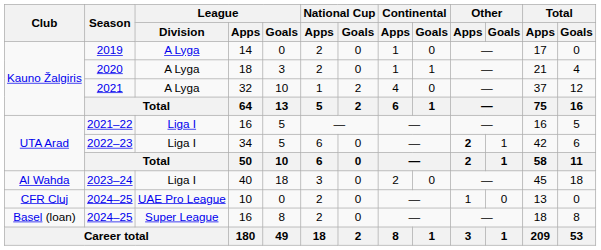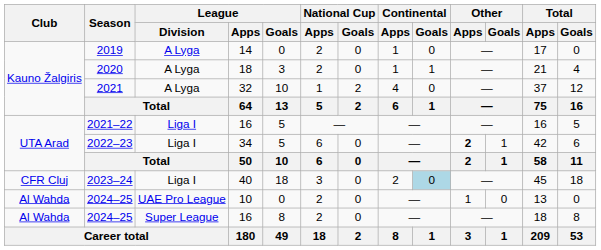 <table class="wikitable" style="text-align:center">
 <tr>
 <th rowspan="2">Club</th>
 <th rowspan="2">Season</th>
 <th colspan="3">League</th>
 <th colspan="2">National Cup</th>
 <th colspan="2">Continental</th>
 <th colspan="2">Other</th>
 <th colspan="2">Total</th>
 </tr>
 <tr>
 <th>Division</th>
 <th>Apps</th>
 <th>Goals</th>
 <th>Apps</th>
 <th>Goals</th>
 <th>Apps</th>
 <th>Goals</th>
 <th>Apps</th>
 <th>Goals</th>
 <th>Apps</th>
 <th>Goals</th>
 </tr>
 <tr>
 <td rowspan="4"><a href='#'>Kauno Žalgiris</a></td>
 <td><a href='#'>2019</a></td>
 <td><a href='#'>A Lyga</a></td>
 <td>14</td>
 <td>0</td>
 <td>2</td>
 <td>0</td>
 <td>1</td>
 <td>0</td>
 <td colspan="2">—</td>
 <td>17</td>
 <td>0</td>
 </tr>
 <tr>
 <td><a href='#'>2020</a></td>
 <td>A Lyga</td>
 <td>18</td>
 <td>3</td>
 <td>2</td>
 <td>0</td>
 <td>1</td>
 <td>1</td>
 <td colspan="2">—</td>
 <td>21</td>
 <td>4</td>
 </tr>
 <tr>
 <td><a href='#'>2021</a></td>
 <td>A Lyga</td>
 <td>32</td>
 <td>10</td>
 <td>1</td>
 <td>2</td>
 <td>4</td>
 <td>0</td>
 <td colspan="2">—</td>
 <td>37</td>
 <td>12</td>
 </tr>
 <tr>
 <th colspan="2">Total</th>
 <th>64</th>
 <th>13</th>
 <th>5</th>
 <th>2</th>
 <th>6</th>
 <th>1</th>
 <th colspan="2">—</th>
 <th>75</th>
 <th>16</th>
 </tr>
 <tr>
 <td rowspan="3"><a href='#'>UTA Arad</a></td>
 <td><a href='#'>2021–22</a></td>
 <td><a href='#'>Liga I</a></td>
 <td>16</td>
 <td>5</td>
 <td colspan="2">—</td>
 <td colspan="2">—</td>
 <td colspan="2">—</td>
 <td>16</td>
 <td>5</td>
 </tr>
 <tr>
 <td><a href='#'>2022–23</a></td>
 <td>Liga I</td>
 <td>34</td>
 <td>5</td>
 <td>6</td>
 <td>0</td>
 <td colspan="2">—</td>
 <td><strong>2</strong></td>
 <td>1</td>
 <td>42</td>
 <td>6</td>
 </tr>
 <tr>
 <th colspan="2">Total</th>
 <th>50</th>
 <th>10</th>
 <th>6</th>
 <th>0</th>
 <th colspan="2">—</th>
 <th>2</th>
 <th>1</th>
 <th>58</th>
 <th>11</th>
 </tr>
 <tr>
-<td rowspan="1"><a href='#'>Al Wahda</a></td>
+<td rowspan="1"><a href='#'>CFR Cluj</a></td>
 <td><a href='#'>2023–24</a></td>
 <td>Liga I</td>
 <td>40</td>
 <td>18</td>
 <td>3</td>
 <td>0</td>
 <td>2</td>
-<td>0</td>
+<td style="background: lightblue;">0</td>
 <td colspan="2">—</td>
 <td>45</td>
 <td>18</td>
 </tr>
 <tr>
-<td rowspan="1"><a href='#'>CFR Cluj</a></td>
+<td rowspan="1"><a href='#'>Al Wahda</a></td>
 <td><a href='#'>2024–25</a></td>
 <td><a href='#'>UAE Pro League</a></td>
 <td>10</td>
 <td>0</td>
 <td>2</td>
 <td>0</td>
 <td colspan="2">—</td>
 <td>1</td>
 <td>0</td>
 <td>13</td>
 <td>0</td>
 </tr>
 <tr>
-<td><a href='#'>Basel</a> (loan)</td>
+<td rowspan="1"><a href='#'>Al Wahda</a></td>
 <td><a href='#'>2024–25</a></td>
 <td><a href='#'>Super League</a></td>
 <td>16</td>
 <td>8</td>
 <td>2</td>
 <td>0</td>
 <td colspan="2">—</td>
 <td colspan="2">—</td>
 <td>18</td>
 <td>8</td>
 </tr>
 <tr>
 <th colspan="3">Career total</th>
 <th>180</th>
 <th>49</th>
 <th>18</th>
 <th>2</th>
 <th>8</th>
 <th>1</th>
 <th>3</th>
 <th>1</th>
 <th>209</th>
 <th>53</th>
 </tr>
 </table>
